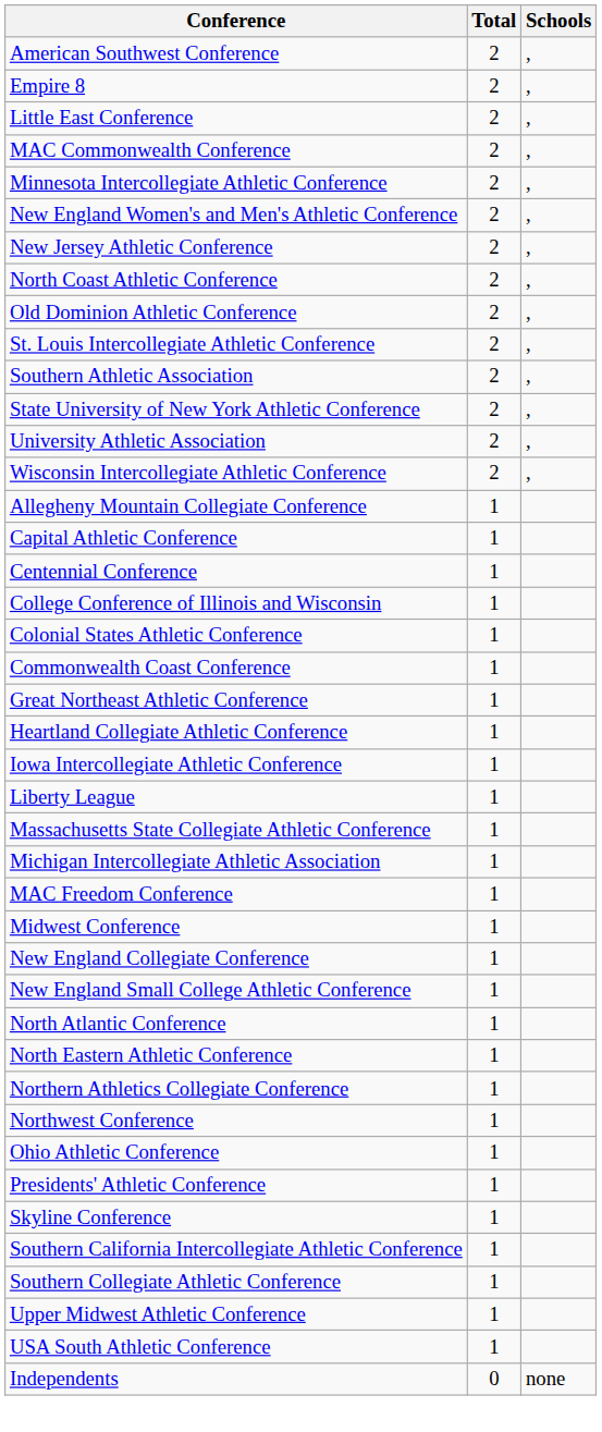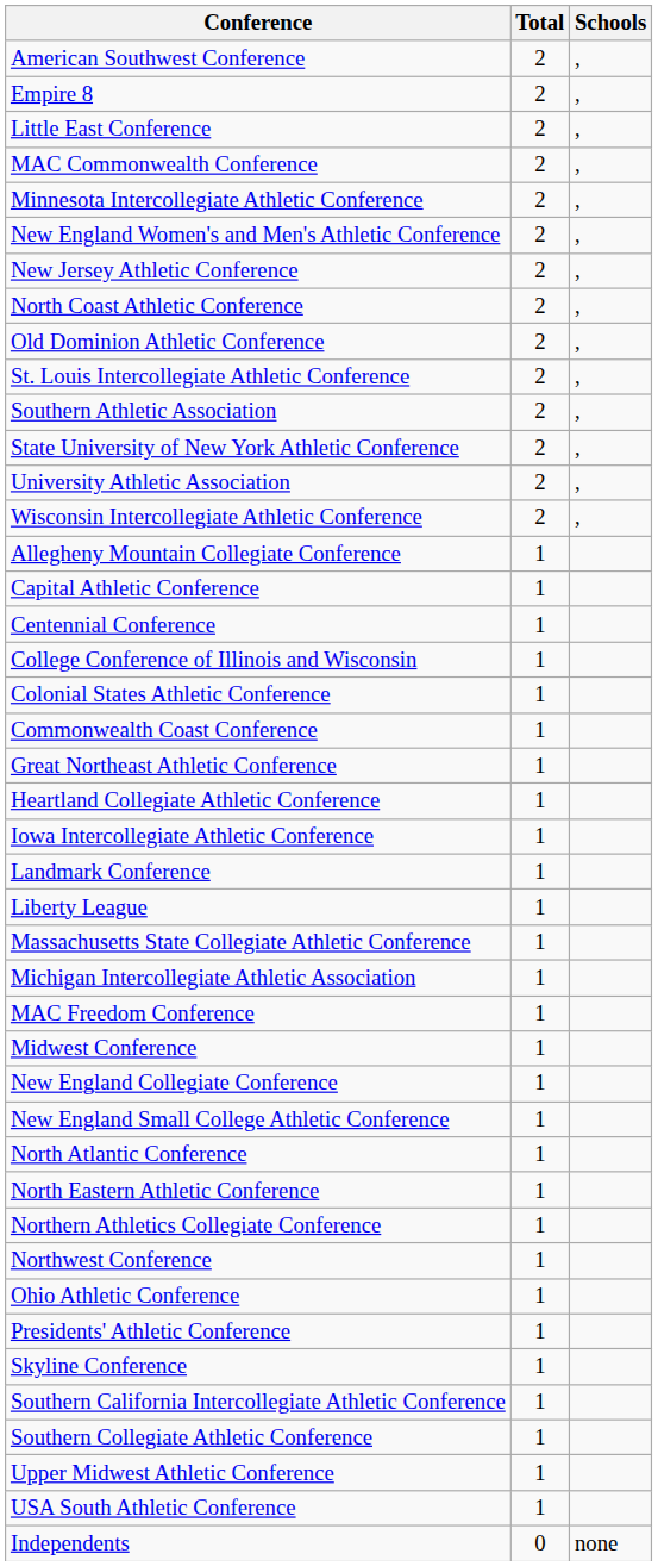 <table class="wikitable sortable">
 <tr>
 <th>Conference</th>
 <th>Total</th>
 <th>Schools</th>
 </tr>
 <tr>
 <td><a href='#'>American Southwest Conference</a></td>
 <td align=center>2</td>
 <td>, </td>
 </tr>
 <tr>
 <td><a href='#'>Empire 8</a></td>
 <td align=center>2</td>
 <td>, </td>
 </tr>
 <tr>
 <td><a href='#'>Little East Conference</a></td>
 <td align=center>2</td>
 <td>, </td>
 </tr>
 <tr>
 <td><a href='#'>MAC Commonwealth Conference</a></td>
 <td align=center>2</td>
 <td>, </td>
 </tr>
 <tr>
 <td><a href='#'>Minnesota Intercollegiate Athletic Conference</a></td>
 <td align=center>2</td>
 <td>, </td>
 </tr>
 <tr>
 <td><a href='#'>New England Women's and Men's Athletic Conference</a></td>
 <td align=center>2</td>
 <td>, </td>
 </tr>
 <tr>
 <td><a href='#'>New Jersey Athletic Conference</a></td>
 <td align=center>2</td>
 <td>, </td>
 </tr>
 <tr>
 <td><a href='#'>North Coast Athletic Conference</a></td>
 <td align=center>2</td>
 <td>, </td>
 </tr>
 <tr>
 <td><a href='#'>Old Dominion Athletic Conference</a></td>
 <td align=center>2</td>
 <td>, </td>
 </tr>
 <tr>
 <td><a href='#'>St. Louis Intercollegiate Athletic Conference</a></td>
 <td align=center>2</td>
 <td>, </td>
 </tr>
 <tr>
 <td><a href='#'>Southern Athletic Association</a></td>
 <td align=center>2</td>
 <td>, </td>
 </tr>
 <tr>
 <td><a href='#'>State University of New York Athletic Conference</a></td>
 <td align=center>2</td>
 <td>, </td>
 </tr>
 <tr>
 <td><a href='#'>University Athletic Association</a></td>
 <td align=center>2</td>
 <td>, </td>
 </tr>
 <tr>
 <td><a href='#'>Wisconsin Intercollegiate Athletic Conference</a></td>
 <td align=center>2</td>
 <td>, </td>
 </tr>
 <tr>
 <td><a href='#'>Allegheny Mountain Collegiate Conference</a></td>
 <td align=center>1</td>
 <td></td>
 </tr>
 <tr>
 <td><a href='#'>Capital Athletic Conference</a></td>
 <td align=center>1</td>
 <td></td>
 </tr>
 <tr>
 <td><a href='#'>Centennial Conference</a></td>
 <td align=center>1</td>
 <td></td>
 </tr>
 <tr>
 <td><a href='#'>College Conference of Illinois and Wisconsin</a></td>
 <td align=center>1</td>
 <td></td>
 </tr>
 <tr>
 <td><a href='#'>Colonial States Athletic Conference</a></td>
 <td align=center>1</td>
 <td></td>
 </tr>
 <tr>
 <td><a href='#'>Commonwealth Coast Conference</a></td>
 <td align=center>1</td>
 <td></td>
 </tr>
 <tr>
 <td><a href='#'>Great Northeast Athletic Conference</a></td>
 <td align=center>1</td>
 <td></td>
 </tr>
 <tr>
 <td><a href='#'>Heartland Collegiate Athletic Conference</a></td>
 <td align=center>1</td>
 <td></td>
 </tr>
 <tr>
 <td><a href='#'>Iowa Intercollegiate Athletic Conference</a></td>
 <td align=center>1</td>
 <td></td>
 </tr>
 <tr>
+<td><a href='#'>Landmark Conference</a></td>
+<td align=center>1</td>
+<td></td>
+</tr>
+<tr>
 <td><a href='#'>Liberty League</a></td>
 <td align=center>1</td>
 <td></td>
 </tr>
 <tr>
 <td><a href='#'>Massachusetts State Collegiate Athletic Conference</a></td>
 <td align=center>1</td>
 <td></td>
 </tr>
 <tr>
 <td><a href='#'>Michigan Intercollegiate Athletic Association</a></td>
 <td align=center>1</td>
 <td></td>
 </tr>
 <tr>
 <td><a href='#'>MAC Freedom Conference</a></td>
 <td align=center>1</td>
 <td></td>
 </tr>
 <tr>
 <td><a href='#'>Midwest Conference</a></td>
 <td align=center>1</td>
 <td></td>
 </tr>
 <tr>
 <td><a href='#'>New England Collegiate Conference</a></td>
 <td align=center>1</td>
 <td></td>
 </tr>
 <tr>
 <td><a href='#'>New England Small College Athletic Conference</a></td>
 <td align=center>1</td>
 <td></td>
 </tr>
 <tr>
 <td><a href='#'>North Atlantic Conference</a></td>
 <td align=center>1</td>
 <td></td>
 </tr>
 <tr>
 <td><a href='#'>North Eastern Athletic Conference</a></td>
 <td align=center>1</td>
 <td></td>
 </tr>
 <tr>
 <td><a href='#'>Northern Athletics Collegiate Conference</a></td>
 <td align=center>1</td>
 <td></td>
 </tr>
 <tr>
 <td><a href='#'>Northwest Conference</a></td>
 <td align=center>1</td>
 <td></td>
 </tr>
 <tr>
 <td><a href='#'>Ohio Athletic Conference</a></td>
 <td align=center>1</td>
 <td></td>
 </tr>
 <tr>
 <td><a href='#'>Presidents' Athletic Conference</a></td>
 <td align=center>1</td>
 <td></td>
 </tr>
 <tr>
 <td><a href='#'>Skyline Conference</a></td>
 <td align=center>1</td>
 <td></td>
 </tr>
 <tr>
 <td><a href='#'>Southern California Intercollegiate Athletic Conference</a></td>
 <td align=center>1</td>
 <td></td>
 </tr>
 <tr>
 <td><a href='#'>Southern Collegiate Athletic Conference</a></td>
 <td align=center>1</td>
 <td></td>
 </tr>
 <tr>
 <td><a href='#'>Upper Midwest Athletic Conference</a></td>
 <td align=center>1</td>
 <td></td>
 </tr>
 <tr>
 <td><a href='#'>USA South Athletic Conference</a></td>
 <td align=center>1</td>
 <td></td>
 </tr>
 <tr>
 <td><a href='#'>Independents</a></td>
 <td align=center>0</td>
 <td>none</td>
 </tr>
 </table>
